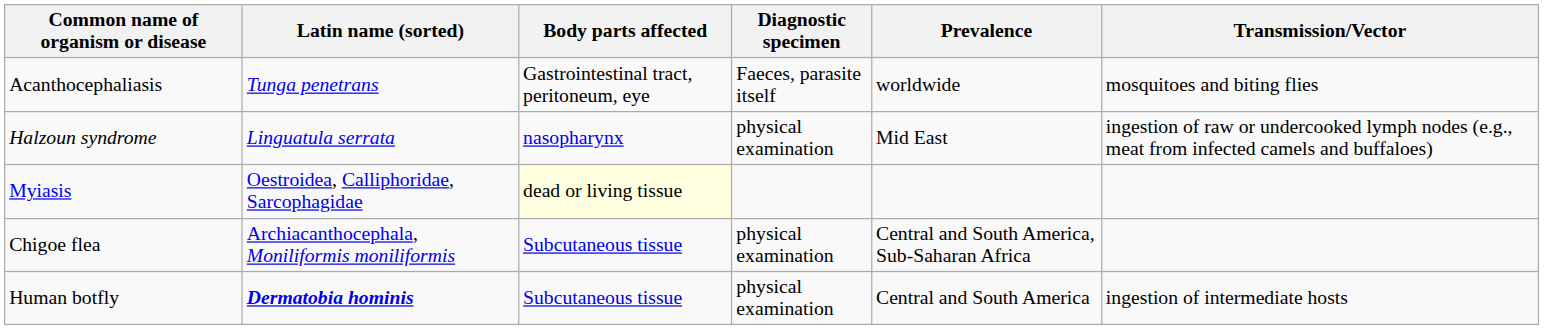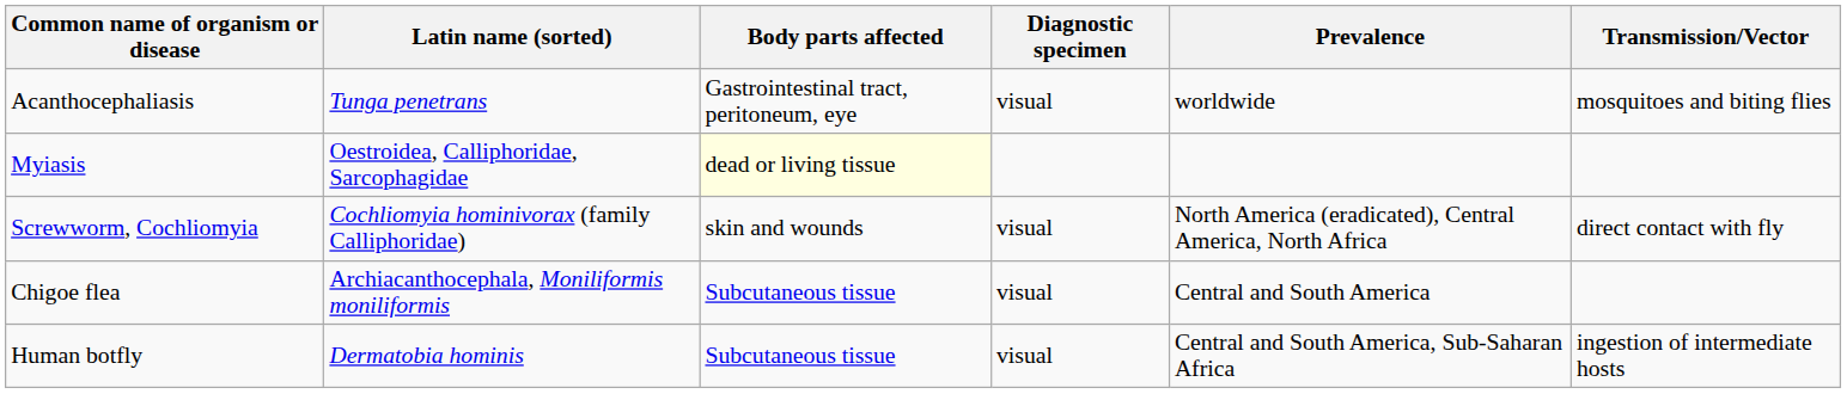 <table class="wikitable sortable">
 <tr>
 <th>Common name of organism or disease</th>
 <th>Latin name (sorted)</th>
 <th>Body parts affected</th>
 <th>Diagnostic specimen</th>
 <th>Prevalence</th>
 <th>Transmission/Vector</th>
 </tr>
 <tr>
 <td>Acanthocephaliasis</td>
 <td><em><a href='#'>Tunga penetrans</a></em></td>
 <td>Gastrointestinal tract, peritoneum, eye</td>
-<td>Faeces, parasite itself</td>
+<td>visual</td>
 <td>worldwide</td>
 <td>mosquitoes and biting flies</td>
-</tr>
-<tr>
-<td><em>Halzoun syndrome</em></td>
-<td><em><a href='#'>Linguatula serrata</a></em></td>
-<td><a href='#'>nasopharynx</a></td>
-<td>physical examination</td>
-<td>Mid East</td>
-<td>ingestion of raw or undercooked lymph nodes (e.g., meat from infected camels and buffaloes)</td>
 </tr>
 <tr>
 <td><a href='#'>Myiasis</a></td>
 <td><a href='#'>Oestroidea</a>, <a href='#'>Calliphoridae</a>, <a href='#'>Sarcophagidae</a></td>
 <td style="background: lightyellow;">dead or living tissue</td>
 <td></td>
 <td></td>
 <td></td>
 </tr>
 <tr>
+<td><a href='#'>Screwworm</a>, <a href='#'>Cochliomyia</a></td>
+<td><em><a href='#'>Cochliomyia hominivorax</a></em> (family <a href='#'>Calliphoridae</a>)</td>
+<td>skin and wounds</td>
+<td>visual</td>
+<td>North America (eradicated), Central America, North Africa</td>
+<td>direct contact with fly</td>
+</tr>
+<tr>
 <td>Chigoe flea</td>
 <td><a href='#'>Archiacanthocephala</a>, <em><a href='#'>Moniliformis moniliformis</a></em></td>
 <td><a href='#'>Subcutaneous tissue</a></td>
-<td>physical examination</td>
-<td>Central and South America, Sub-Saharan Africa</td>
+<td>visual</td>
+<td>Central and South America</td>
 <td></td>
 </tr>
 <tr>
 <td>Human botfly</td>
-<td><strong><em><a href='#'>Dermatobia hominis</a></em></strong></td>
+<td><em><a href='#'>Dermatobia hominis</a></em></td>
 <td><a href='#'>Subcutaneous tissue</a></td>
-<td>physical examination</td>
-<td>Central and South America</td>
+<td>visual</td>
+<td>Central and South America, Sub-Saharan Africa</td>
 <td>ingestion of intermediate hosts</td>
 </tr>
 </table>
